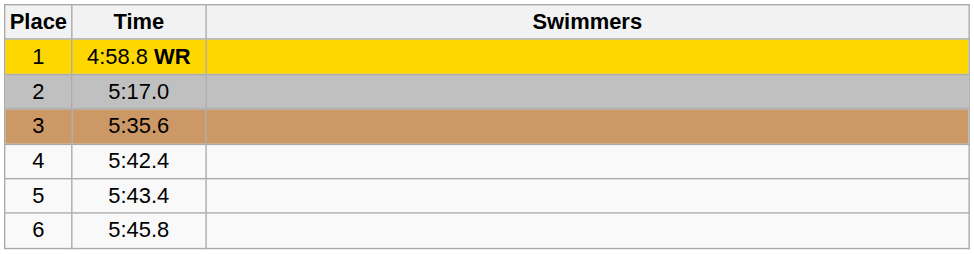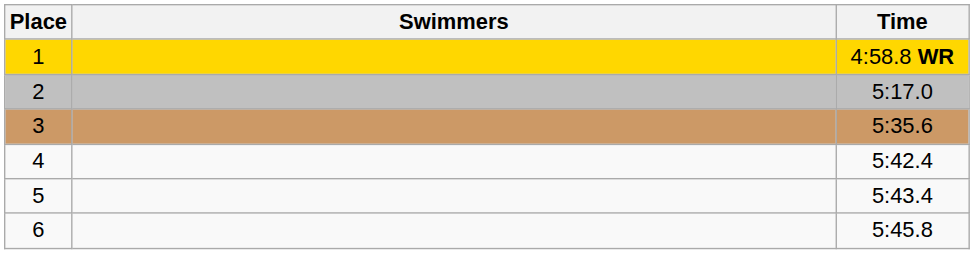 <table class=wikitable style="text-align:center">
 <tr>
 <th>Place</th>
+<th width=550>Swimmers</th>
 <th width=90>Time</th>
-<th width=550>Swimmers</th>
 </tr>
 <tr bgcolor=gold>
 <td>1</td>
+<td align=left></td>
 <td>4:58.8 <strong>WR</strong></td>
-<td align=left></td>
 </tr>
 <tr bgcolor=silver>
 <td>2</td>
+<td align=left></td>
 <td>5:17.0</td>
-<td align=left></td>
 </tr>
 <tr bgcolor=cc9966>
 <td>3</td>
+<td align=left></td>
 <td>5:35.6</td>
-<td align=left></td>
 </tr>
 <tr>
 <td>4</td>
+<td align=left></td>
 <td>5:42.4</td>
-<td align=left></td>
 </tr>
 <tr>
 <td>5</td>
+<td align=left></td>
 <td>5:43.4</td>
-<td align=left></td>
 </tr>
 <tr>
 <td>6</td>
+<td align=left></td>
 <td>5:45.8</td>
-<td align=left></td>
 </tr>
 </table>
